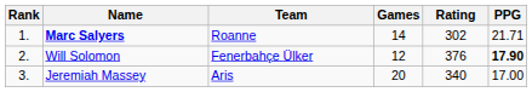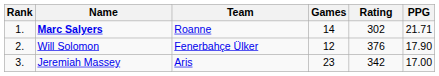 <table class="wikitable sortable" style="text-align: center;">
 <tr>
 <th>Rank</th>
 <th width=200>Name</th>
 <th width=200>Team</th>
 <th>Games</th>
 <th width=75>Rating</th>
 <th width=40>PPG</th>
 </tr>
 <tr>
 <td>1.</td>
 <td align="left"> <strong><a href='#'>Marc Salyers</a></strong></td>
 <td align="left"> <a href='#'>Roanne</a></td>
 <td>14</td>
 <td>302</td>
 <td>21.71</td>
 </tr>
 <tr>
 <td>2.</td>
 <td align="left"> <a href='#'>Will Solomon</a></td>
 <td align="left"> <a href='#'>Fenerbahçe Ülker</a></td>
 <td>12</td>
 <td>376</td>
-<td><strong>17.90</strong></td>
+<td>17.90</td>
 </tr>
 <tr>
 <td>3.</td>
 <td align="left"> <a href='#'>Jeremiah Massey</a></td>
 <td align="left"> <a href='#'>Aris</a></td>
-<td>20</td>
-<td>340</td>
+<td>23</td>
+<td>342</td>
 <td>17.00</td>
 </tr>
 </table>
